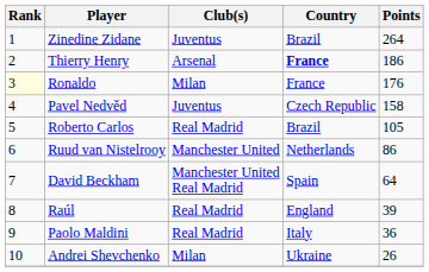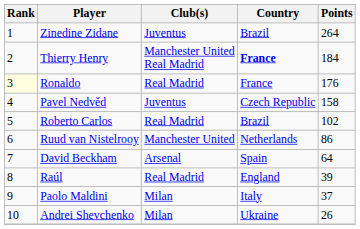 <table class="sortable wikitable">
 <tr>
 <th>Rank</th>
 <th>Player</th>
 <th>Club(s)</th>
 <th>Country</th>
 <th>Points</th>
 </tr>
 <tr>
 <td>1</td>
 <td><a href='#'>Zinedine Zidane</a></td>
 <td> <a href='#'>Juventus</a></td>
 <td> <a href='#'>Brazil</a></td>
 <td>264</td>
 </tr>
 <tr>
 <td>2</td>
 <td><a href='#'>Thierry Henry</a></td>
-<td> <a href='#'>Arsenal</a></td>
+<td> <a href='#'>Manchester United</a><br> <a href='#'>Real Madrid</a></td>
 <td><strong> <a href='#'>France</a></strong></td>
-<td>186</td>
+<td>184</td>
 </tr>
 <tr>
 <td style="background: lightyellow;">3</td>
 <td><a href='#'>Ronaldo</a></td>
-<td> <a href='#'>Milan</a></td>
+<td> <a href='#'>Real Madrid</a></td>
 <td> <a href='#'>France</a></td>
 <td>176</td>
 </tr>
 <tr>
 <td>4</td>
 <td><a href='#'>Pavel Nedvěd</a></td>
 <td> <a href='#'>Juventus</a></td>
 <td> <a href='#'>Czech Republic</a></td>
 <td>158</td>
 </tr>
 <tr>
 <td>5</td>
 <td><a href='#'>Roberto Carlos</a></td>
 <td> <a href='#'>Real Madrid</a></td>
 <td> <a href='#'>Brazil</a></td>
-<td>105</td>
+<td>102</td>
 </tr>
 <tr>
 <td>6</td>
 <td><a href='#'>Ruud van Nistelrooy</a></td>
 <td> <a href='#'>Manchester United</a></td>
 <td> <a href='#'>Netherlands</a></td>
 <td>86</td>
 </tr>
 <tr>
 <td>7</td>
 <td><a href='#'>David Beckham</a></td>
-<td> <a href='#'>Manchester United</a><br> <a href='#'>Real Madrid</a></td>
+<td> <a href='#'>Arsenal</a></td>
 <td> <a href='#'>Spain</a></td>
 <td>64</td>
 </tr>
 <tr>
 <td>8</td>
 <td><a href='#'>Raúl</a></td>
 <td> <a href='#'>Real Madrid</a></td>
 <td> <a href='#'>England</a></td>
 <td>39</td>
 </tr>
 <tr>
 <td>9</td>
 <td><a href='#'>Paolo Maldini</a></td>
-<td> <a href='#'>Real Madrid</a></td>
+<td> <a href='#'>Milan</a></td>
 <td> <a href='#'>Italy</a></td>
-<td>36</td>
+<td>37</td>
 </tr>
 <tr>
 <td>10</td>
 <td><a href='#'>Andrei Shevchenko</a></td>
 <td> <a href='#'>Milan</a></td>
 <td> <a href='#'>Ukraine</a></td>
 <td>26</td>
 </tr>
 <tr>
 </tr>
 </table>
